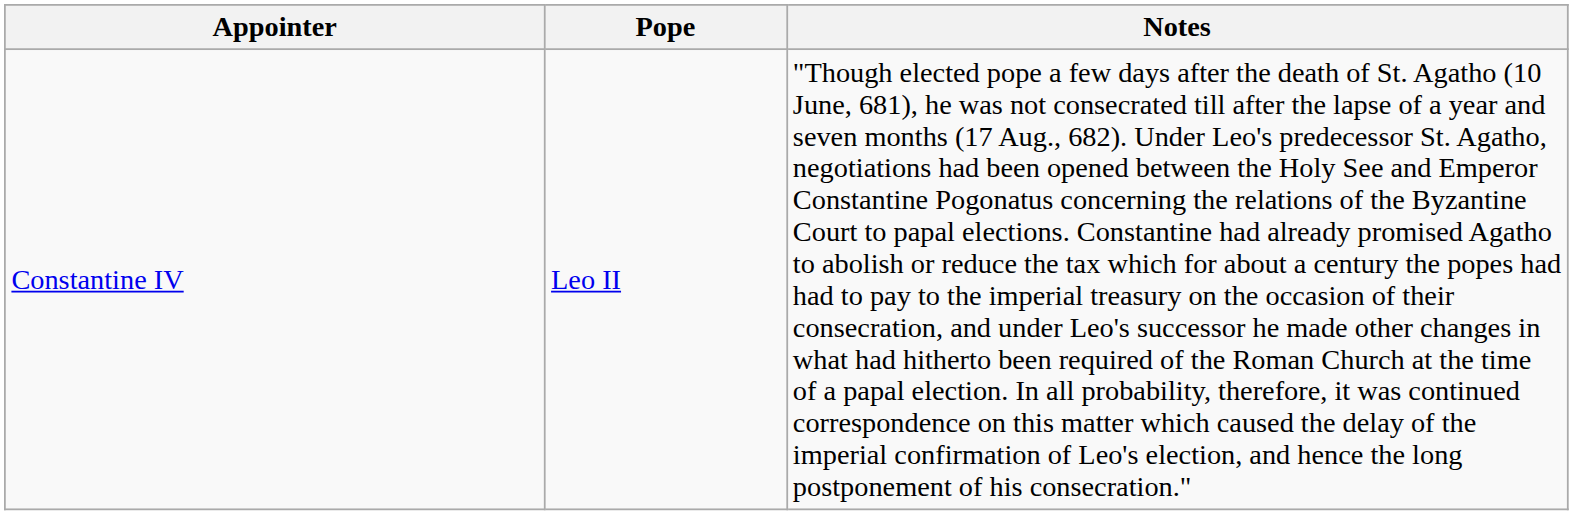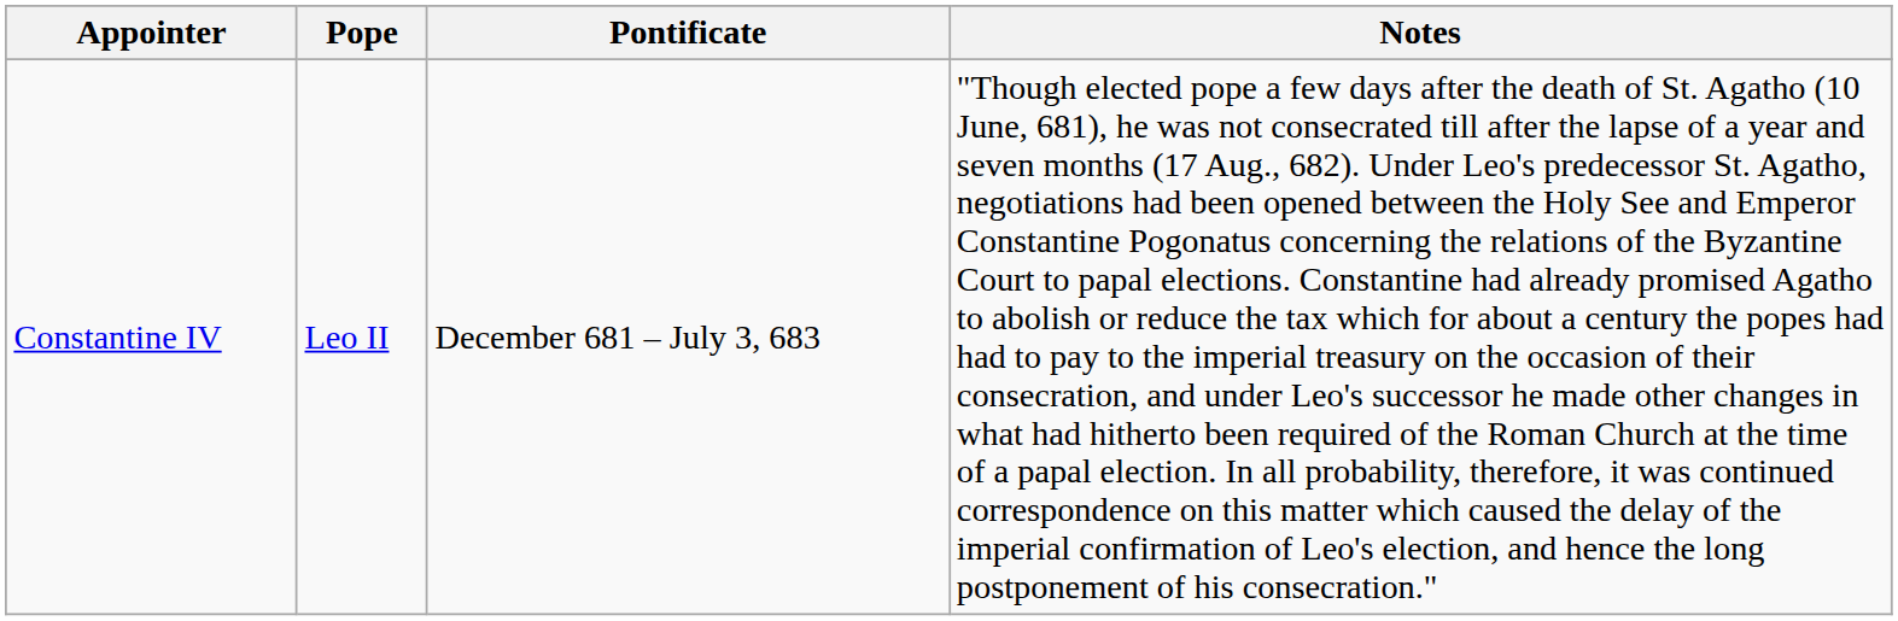 <table class="wikitable sortable collapsible" style="width:100%">
 <tr>
 <th width="*">Appointer</th>
 <th width="*">Pope</th>
+<th width="*">Pontificate</th>
 <th width="50%">Notes</th>
 </tr>
 <tr>
 <td><a href='#'>Constantine IV</a></td>
 <td><a href='#'>Leo II</a></td>
+<td>December 681 – July 3, 683</td>
 <td>"Though elected pope a few days after the death of St. Agatho (10 June, 681), he was not consecrated till after the lapse of a year and seven months (17 Aug., 682). Under Leo's predecessor St. Agatho, negotiations had been opened between the Holy See and Emperor Constantine Pogonatus concerning the relations of the Byzantine Court to papal elections. Constantine had already promised Agatho to abolish or reduce the tax which for about a century the popes had had to pay to the imperial treasury on the occasion of their consecration, and under Leo's successor he made other changes in what had hitherto been required of the Roman Church at the time of a papal election. In all probability, therefore, it was continued correspondence on this matter which caused the delay of the imperial confirmation of Leo's election, and hence the long postponement of his consecration."</td>
 </tr>
 </table>
